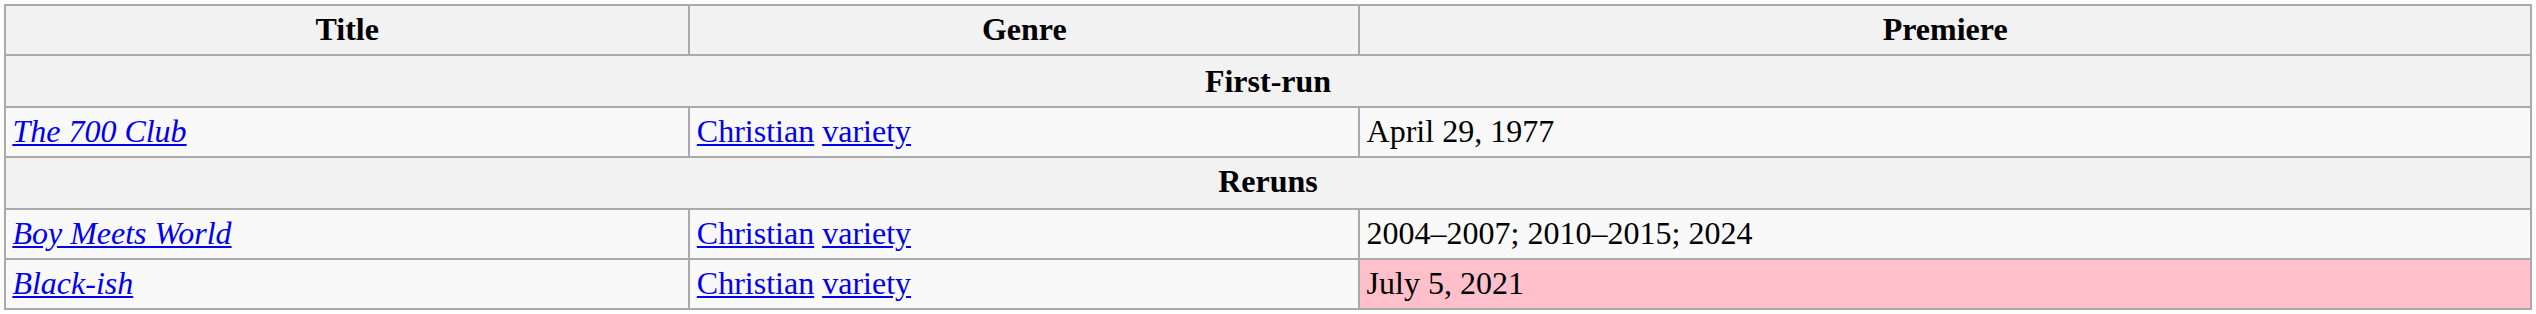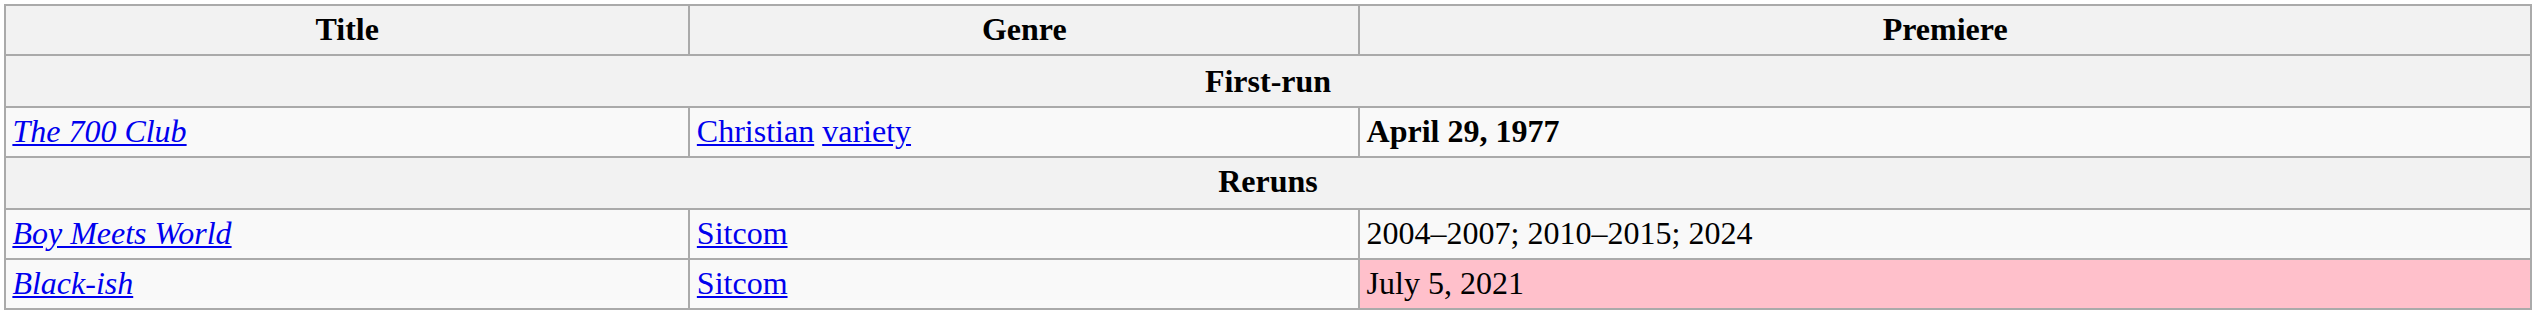 <table class="wikitable sortable" style="width:100%">
 <tr>
 <th scope="col">Title</th>
 <th scope="col">Genre</th>
 <th scope="col">Premiere</th>
 </tr>
 <tr>
 <th colspan="3">First-run</th>
 </tr>
 <tr>
 <td><em><a href='#'>The 700 Club</a></em></td>
 <td><a href='#'>Christian</a> <a href='#'>variety</a></td>
-<td>April 29, 1977</td>
+<td><strong>April 29, 1977</strong></td>
 </tr>
 <tr>
 <th colspan="4">Reruns</th>
 </tr>
 <tr>
 <td><em><a href='#'>Boy Meets World</a></em></td>
-<td><a href='#'>Christian</a> <a href='#'>variety</a></td>
+<td><a href='#'>Sitcom</a></td>
 <td>2004–2007; 2010–2015; 2024</td>
 </tr>
 <tr>
 <td><em><a href='#'>Black-ish</a></em></td>
-<td><a href='#'>Christian</a> <a href='#'>variety</a></td>
+<td><a href='#'>Sitcom</a></td>
 <td style="background: pink;">July 5, 2021</td>
 </tr>
 </table>
